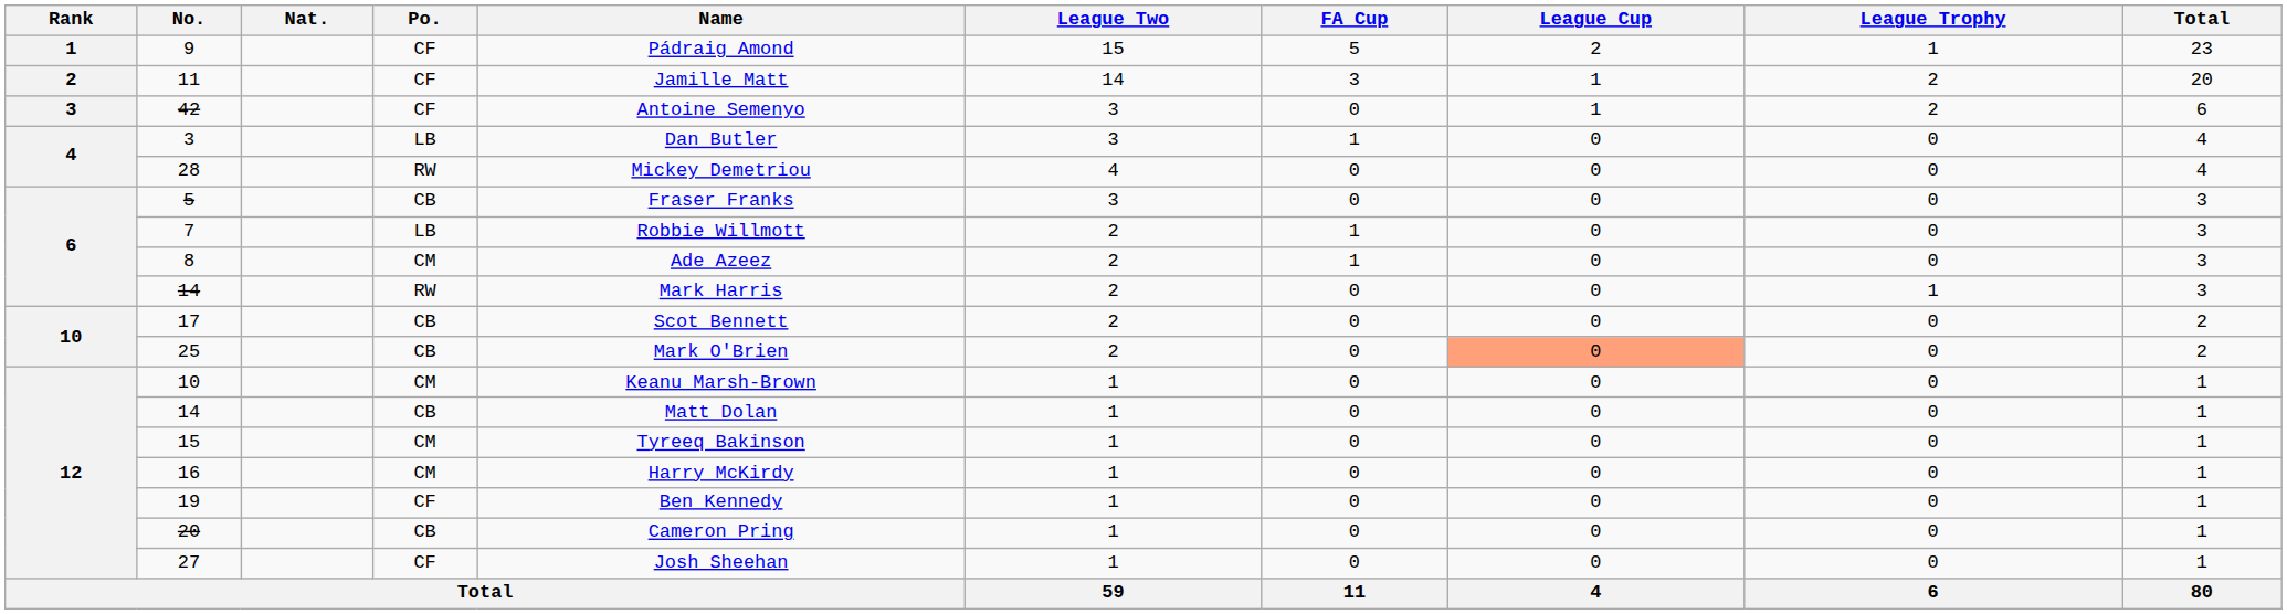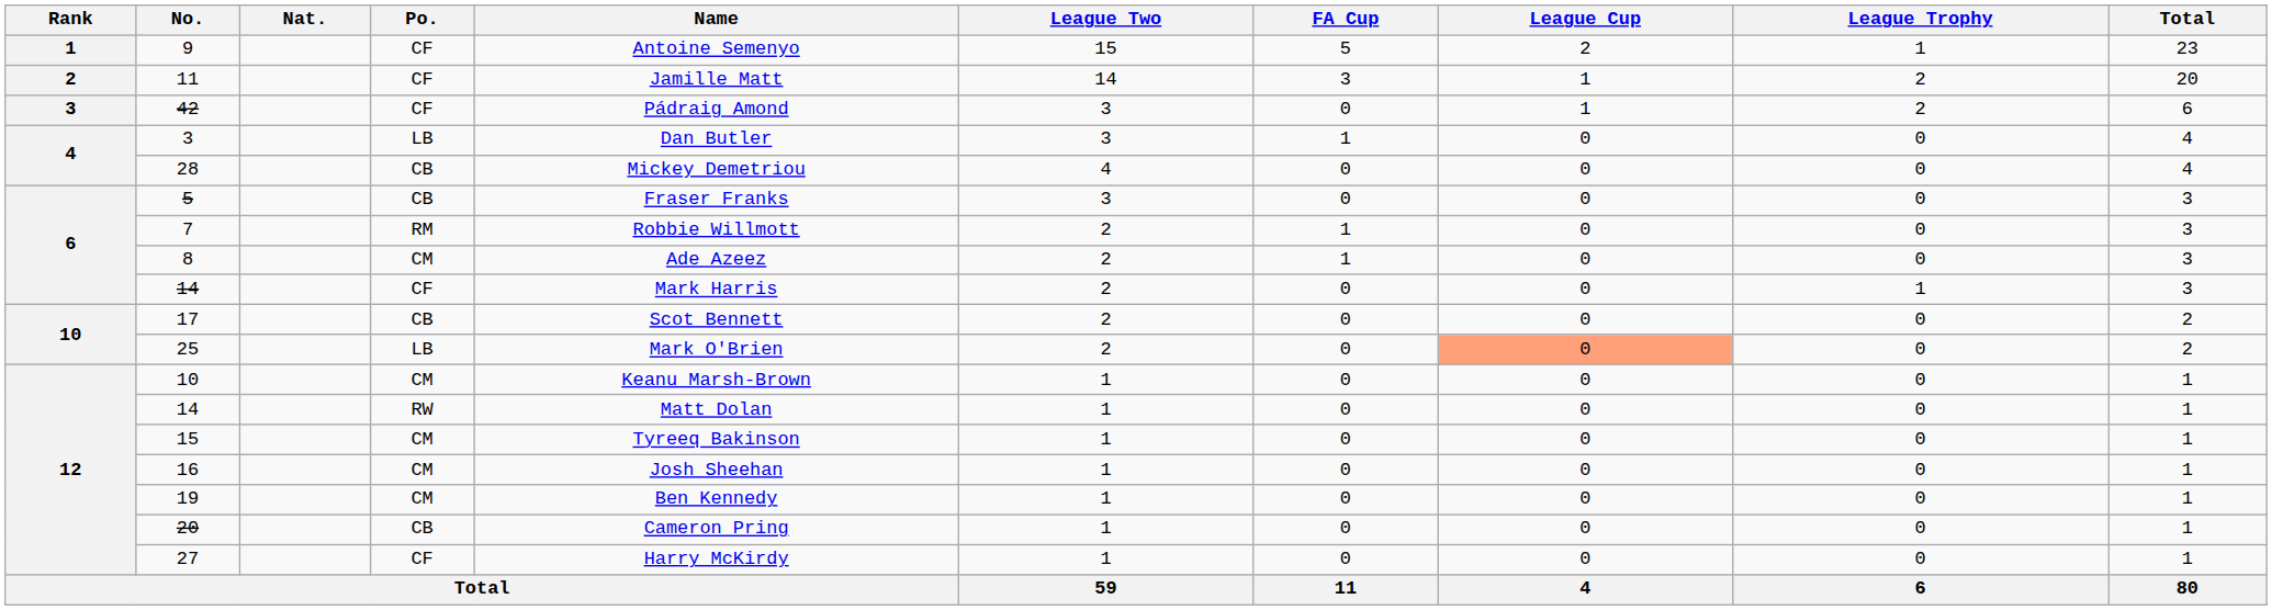 <table class="wikitable" style="text-align:center; font-size:95%; width:95%;">
 <tr>
 <th>Rank</th>
 <th>No.</th>
 <th>Nat.</th>
 <th>Po.</th>
 <th>Name</th>
 <th><a href='#'>League Two</a></th>
 <th><a href='#'>FA Cup</a></th>
 <th><a href='#'>League Cup</a></th>
 <th><a href='#'>League Trophy</a></th>
 <th>Total</th>
 </tr>
 <tr>
 <th rowspan=1>1</th>
 <td>9</td>
 <td></td>
 <td>CF</td>
-<td><a href='#'>Pádraig Amond</a></td>
+<td><a href='#'>Antoine Semenyo</a></td>
 <td>15</td>
 <td>5</td>
 <td>2</td>
 <td>1</td>
 <td>23</td>
 </tr>
 <tr>
 <th rowspan=1>2</th>
 <td>11</td>
 <td></td>
 <td>CF</td>
 <td><a href='#'>Jamille Matt</a></td>
 <td>14</td>
 <td>3</td>
 <td>1</td>
 <td>2</td>
 <td>20</td>
 </tr>
 <tr>
 <th rowspan=1>3</th>
 <td><s>42</s></td>
 <td></td>
 <td>CF</td>
-<td><a href='#'>Antoine Semenyo</a></td>
+<td><a href='#'>Pádraig Amond</a></td>
 <td>3</td>
 <td>0</td>
 <td>1</td>
 <td>2</td>
 <td>6</td>
 </tr>
 <tr>
 <th rowspan=2>4</th>
 <td>3</td>
 <td></td>
 <td>LB</td>
 <td><a href='#'>Dan Butler</a></td>
 <td>3</td>
 <td>1</td>
 <td>0</td>
 <td>0</td>
 <td>4</td>
 </tr>
 <tr>
 <td>28</td>
 <td></td>
-<td>RW</td>
+<td>CB</td>
 <td><a href='#'>Mickey Demetriou</a></td>
 <td>4</td>
 <td>0</td>
 <td>0</td>
 <td>0</td>
 <td>4</td>
 </tr>
 <tr>
 <th rowspan=4>6</th>
 <td><s>5</s></td>
 <td></td>
 <td>CB</td>
 <td><a href='#'>Fraser Franks</a></td>
 <td>3</td>
 <td>0</td>
 <td>0</td>
 <td>0</td>
 <td>3</td>
 </tr>
 <tr>
 <td>7</td>
 <td></td>
-<td>LB</td>
+<td>RM</td>
 <td><a href='#'>Robbie Willmott</a></td>
 <td>2</td>
 <td>1</td>
 <td>0</td>
 <td>0</td>
 <td>3</td>
 </tr>
 <tr>
 <td>8</td>
 <td></td>
 <td>CM</td>
 <td><a href='#'>Ade Azeez</a></td>
 <td>2</td>
 <td>1</td>
 <td>0</td>
 <td>0</td>
 <td>3</td>
 </tr>
 <tr>
 <td><s>14</s></td>
 <td></td>
-<td>RW</td>
+<td>CF</td>
 <td><a href='#'>Mark Harris</a></td>
 <td>2</td>
 <td>0</td>
 <td>0</td>
 <td>1</td>
 <td>3</td>
 </tr>
 <tr>
 <th rowspan=2>10</th>
 <td>17</td>
 <td></td>
 <td>CB</td>
 <td><a href='#'>Scot Bennett</a></td>
 <td>2</td>
 <td>0</td>
 <td>0</td>
 <td>0</td>
 <td>2</td>
 </tr>
 <tr>
 <td>25</td>
 <td></td>
-<td>CB</td>
+<td>LB</td>
 <td><a href='#'>Mark O'Brien</a></td>
 <td>2</td>
 <td>0</td>
 <td style="background: lightsalmon;">0</td>
 <td>0</td>
 <td>2</td>
 </tr>
 <tr>
 <th rowspan=7>12</th>
 <td>10</td>
 <td></td>
 <td>CM</td>
 <td><a href='#'>Keanu Marsh-Brown</a></td>
 <td>1</td>
 <td>0</td>
 <td>0</td>
 <td>0</td>
 <td>1</td>
 </tr>
 <tr>
 <td>14</td>
 <td></td>
-<td>CB</td>
+<td>RW</td>
 <td><a href='#'>Matt Dolan</a></td>
 <td>1</td>
 <td>0</td>
 <td>0</td>
 <td>0</td>
 <td>1</td>
 </tr>
 <tr>
 <td>15</td>
 <td></td>
 <td>CM</td>
 <td><a href='#'>Tyreeq Bakinson</a></td>
 <td>1</td>
 <td>0</td>
 <td>0</td>
 <td>0</td>
 <td>1</td>
 </tr>
 <tr>
 <td>16</td>
 <td></td>
 <td>CM</td>
-<td><a href='#'>Harry McKirdy</a></td>
+<td><a href='#'>Josh Sheehan</a></td>
 <td>1</td>
 <td>0</td>
 <td>0</td>
 <td>0</td>
 <td>1</td>
 </tr>
 <tr>
 <td>19</td>
 <td></td>
-<td>CF</td>
+<td>CM</td>
 <td><a href='#'>Ben Kennedy</a></td>
 <td>1</td>
 <td>0</td>
 <td>0</td>
 <td>0</td>
 <td>1</td>
 </tr>
 <tr>
 <td><s>20</s></td>
 <td></td>
 <td>CB</td>
 <td><a href='#'>Cameron Pring</a></td>
 <td>1</td>
 <td>0</td>
 <td>0</td>
 <td>0</td>
 <td>1</td>
 </tr>
 <tr>
 <td>27</td>
 <td></td>
 <td>CF</td>
-<td><a href='#'>Josh Sheehan</a></td>
+<td><a href='#'>Harry McKirdy</a></td>
 <td>1</td>
 <td>0</td>
 <td>0</td>
 <td>0</td>
 <td>1</td>
 </tr>
 <tr>
 <th colspan=5>Total</th>
 <th>59</th>
 <th>11</th>
 <th>4</th>
 <th>6</th>
 <th>80</th>
 </tr>
 </table>
